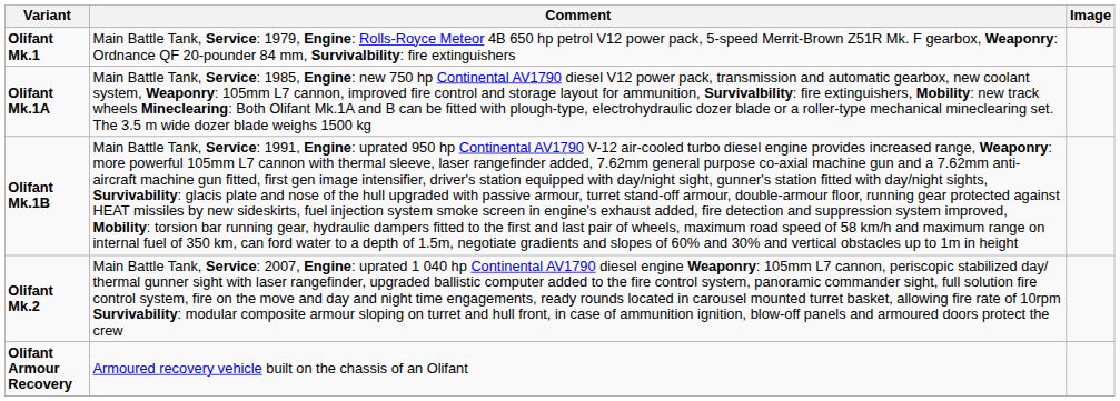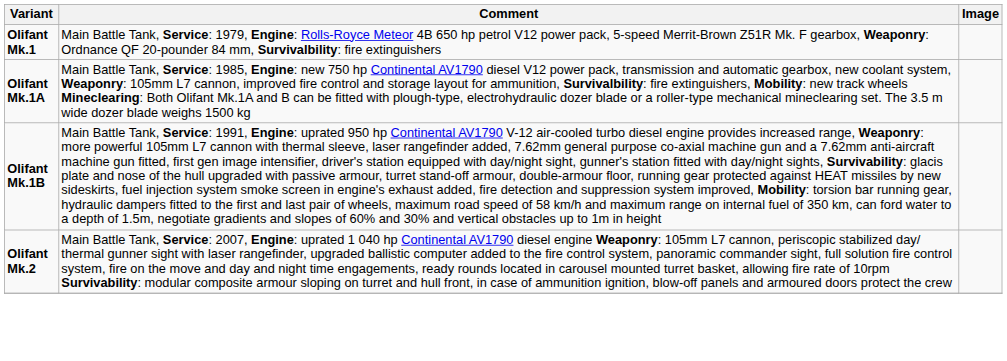 <table class="wikitable sortable">
 <tr>
 <th>Variant</th>
 <th>Comment</th>
 <th>Image</th>
 </tr>
 <tr>
 <td><strong>Olifant Mk.1</strong></td>
 <td>Main Battle Tank, <strong>Service</strong>: 1979, <strong>Engine</strong>: <a href='#'>Rolls-Royce Meteor</a> 4B 650 hp petrol V12 power pack, 5-speed Merrit-Brown Z51R Mk. F gearbox, <strong>Weaponry</strong>: Ordnance QF 20-pounder 84 mm, <strong>Survivalbility</strong>: fire extinguishers</td>
 <td></td>
 </tr>
 <tr>
 <td><strong>Olifant Mk.1A</strong></td>
 <td>Main Battle Tank, <strong>Service</strong>: 1985, <strong>Engine</strong>: new 750 hp <a href='#'>Continental AV1790</a> diesel V12 power pack, transmission and automatic gearbox, new coolant system, <strong>Weaponry</strong>: 105mm L7 cannon, improved fire control and storage layout for ammunition, <strong>Survivalbility</strong>: fire extinguishers, <strong>Mobility</strong>: new track wheels <strong>Mineclearing</strong>: Both Olifant Mk.1A and B can be fitted with plough-type, electrohydraulic dozer blade or a roller-type mechanical mineclearing set. The 3.5 m wide dozer blade weighs 1500 kg</td>
 <td></td>
 </tr>
 <tr>
 <td><strong>Olifant Mk.1B</strong></td>
 <td>Main Battle Tank, <strong>Service</strong>: 1991, <strong>Engine</strong>: uprated 950 hp <a href='#'>Continental AV1790</a> V-12 air-cooled turbo diesel engine provides increased range, <strong>Weaponry</strong>: more powerful 105mm L7 cannon with thermal sleeve, laser rangefinder added, 7.62mm general purpose co-axial machine gun and a 7.62mm anti-aircraft machine gun fitted, first gen image intensifier, driver's station equipped with day/night sight, gunner's station fitted with day/night sights, <strong>Survivability</strong>: glacis plate and nose of the hull upgraded with passive armour, turret stand-off armour, double-armour floor, running gear protected against HEAT missiles by new sideskirts, fuel injection system smoke screen in engine's exhaust added, fire detection and suppression system improved, <strong>Mobility</strong>: torsion bar running gear, hydraulic dampers fitted to the first and last pair of wheels, maximum road speed of 58 km/h and maximum range on internal fuel of 350 km, can ford water to a depth of 1.5m, negotiate gradients and slopes of 60% and 30% and vertical obstacles up to 1m in height</td>
 <td></td>
 </tr>
 <tr>
 <td><strong>Olifant Mk.2</strong></td>
 <td>Main Battle Tank, <strong>Service</strong>: 2007, <strong>Engine</strong>: uprated 1 040 hp <a href='#'>Continental AV1790</a> diesel engine <strong>Weaponry</strong>: 105mm L7 cannon, periscopic stabilized day/ thermal gunner sight with laser rangefinder, upgraded ballistic computer added to the fire control system, panoramic commander sight, full solution fire control system, fire on the move and day and night time engagements, ready rounds located in carousel mounted turret basket, allowing fire rate of 10rpm <strong>Survivability</strong>: modular composite armour sloping on turret and hull front, in case of ammunition ignition, blow-off panels and armoured doors protect the crew</td>
 <td></td>
 </tr>
 <tr>
-<td><strong>Olifant Armour Recovery</strong></td>
-<td><a href='#'>Armoured recovery vehicle</a> built on the chassis of an Olifant</td>
-<td></td>
-</tr>
-<tr>
 </tr>
 </table>
